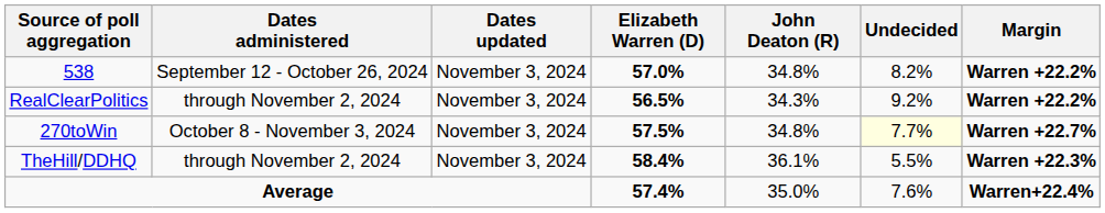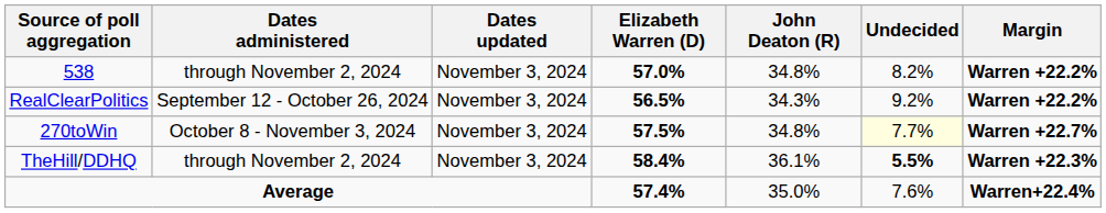 <table class="wikitable sortable" style="text-align:center;font-size:90%;line-height:17px">
 <tr>
 <th>Source of poll<br>aggregation</th>
 <th>Dates<br>administered</th>
 <th>Dates<br>updated</th>
 <th style="width:100px;">Elizabeth<br>Warren (D)</th>
 <th style="width:100px;">John<br>Deaton (R)</th>
 <th>Undecided<br></th>
 <th>Margin</th>
 </tr>
 <tr>
 <td><a href='#'>538</a></td>
-<td>September 12 - October 26, 2024</td>
+<td>through November 2, 2024</td>
 <td>November 3, 2024</td>
 <td><strong>57.0%</strong></td>
 <td>34.8%</td>
 <td>8.2%</td>
 <td><strong>Warren +22.2%</strong></td>
 </tr>
 <tr>
 <td><a href='#'>RealClearPolitics</a></td>
-<td>through November 2, 2024</td>
+<td>September 12 - October 26, 2024</td>
 <td>November 3, 2024</td>
 <td><strong>56.5%</strong></td>
 <td>34.3%</td>
 <td>9.2%</td>
 <td><strong>Warren +22.2%</strong></td>
 </tr>
 <tr>
 <td><a href='#'>270toWin</a></td>
 <td>October 8 - November 3, 2024</td>
 <td>November 3, 2024</td>
 <td><strong>57.5%</strong></td>
 <td>34.8%</td>
 <td style="background: lightyellow;">7.7%</td>
 <td><strong>Warren +22.7%</strong></td>
 </tr>
 <tr>
 <td><a href='#'>TheHill</a>/<a href='#'>DDHQ</a></td>
 <td>through November 2, 2024</td>
 <td>November 3, 2024</td>
 <td><strong>58.4%</strong></td>
 <td>36.1%</td>
-<td>5.5%</td>
+<td><strong>5.5%</strong></td>
 <td><strong>Warren +22.3%</strong></td>
 </tr>
 <tr>
 <td colspan="3"><strong>Average</strong></td>
 <td><strong>57.4%</strong></td>
 <td>35.0%</td>
 <td>7.6%</td>
 <td><strong>Warren+22.4%</strong></td>
 </tr>
 </table>
